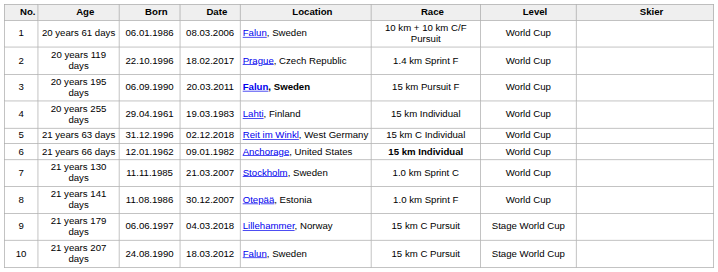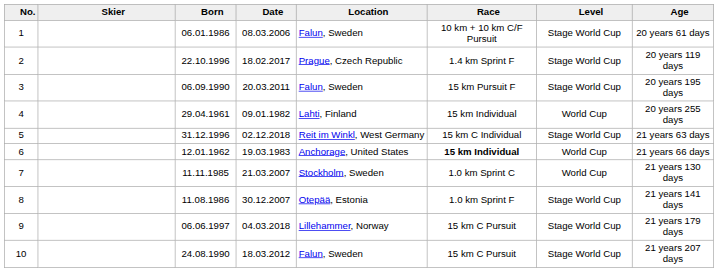 <table class="wikitable sortable" style="background:#fff; font-size:86%; line-height:16px; border:gray solid 1px">
 <tr style="background:#ccc; text-align:center;">
 <th style="width:10px; background:#efefef;">     No.</th>
-<th style="width:110px; background:#efefef;">     Age</th>
+<th style="width:190px; background:#efefef;">     Skier</th>
 <th style="width:80px; background:#efefef;">     Born</th>
 <th style="width:80px; background:#efefef;">     Date</th>
 <th style="width:180px; background:#efefef;">     Location</th>
 <th style="width:150px; background:#efefef;">     Race</th>
 <th style="width:130px; background:#efefef;">     Level</th>
-<th style="width:190px; background:#efefef;">     Skier</th>
+<th style="width:110px; background:#efefef;">     Age</th>
 </tr>
 <tr>
 <td align=center>1</td>
-<td align=center>20 years 61 days</td>
+<td></td>
 <td align=center>06.01.1986</td>
 <td align=center>08.03.2006</td>
 <td align=left> <a href='#'>Falun</a>, Sweden</td>
 <td align=center>10 km + 10 km C/F Pursuit</td>
-<td align=center>World Cup</td>
-<td></td>
+<td align=center>Stage World Cup</td>
+<td align=center>20 years 61 days</td>
 </tr>
 <tr>
 <td align=center>2</td>
-<td align=center>20 years 119 days</td>
+<td></td>
 <td align=center>22.10.1996</td>
 <td align=center>18.02.2017</td>
 <td align=left> <a href='#'>Prague</a>, Czech Republic</td>
 <td align=center>1.4 km Sprint F</td>
-<td align=center>World Cup</td>
-<td></td>
+<td align=center>Stage World Cup</td>
+<td align=center>20 years 119 days</td>
 </tr>
 <tr>
 <td align=center>3</td>
-<td align=center>20 years 195 days</td>
+<td></td>
 <td align=center>06.09.1990</td>
 <td align=center>20.03.2011</td>
-<td align=left><strong> <a href='#'>Falun</a>, Sweden</strong></td>
+<td align=left> <a href='#'>Falun</a>, Sweden</td>
 <td align=center>15 km Pursuit F</td>
-<td align=center>World Cup</td>
-<td></td>
+<td align=center>Stage World Cup</td>
+<td align=center>20 years 195 days</td>
 </tr>
 <tr>
 <td align=center>4</td>
-<td align=center>20 years 255 days</td>
+<td></td>
 <td align=center>29.04.1961</td>
-<td align=center>19.03.1983</td>
+<td align=center>09.01.1982</td>
 <td align=left> <a href='#'>Lahti</a>, Finland</td>
 <td align=center>15 km Individual</td>
 <td align=center>World Cup</td>
-<td></td>
+<td align=center>20 years 255 days</td>
 </tr>
 <tr>
 <td align=center>5</td>
-<td align=center>21 years 63 days</td>
+<td></td>
 <td align=center>31.12.1996</td>
 <td align=center>02.12.2018</td>
 <td align=left> <a href='#'>Reit im Winkl</a>, West Germany</td>
 <td align=center>15 km C Individual</td>
-<td align=center>World Cup</td>
-<td></td>
+<td align=center>Stage World Cup</td>
+<td align=center>21 years 63 days</td>
 </tr>
 <tr>
 <td align=center>6</td>
-<td align=center>21 years 66 days</td>
+<td></td>
 <td align=center>12.01.1962</td>
-<td align=center>09.01.1982</td>
+<td align=center>19.03.1983</td>
 <td align=left> <a href='#'>Anchorage</a>, United States</td>
 <td align=center><strong>15 km Individual</strong></td>
 <td align=center>World Cup</td>
-<td></td>
+<td align=center>21 years 66 days</td>
 </tr>
 <tr>
 <td align=center>7</td>
-<td align=center>21 years 130 days</td>
+<td></td>
 <td align=center>11.11.1985</td>
 <td align=center>21.03.2007</td>
 <td align=left> <a href='#'>Stockholm</a>, Sweden</td>
 <td align=center>1.0 km Sprint C</td>
 <td align=center>World Cup</td>
-<td></td>
+<td align=center>21 years 130 days</td>
 </tr>
 <tr>
 <td align=center>8</td>
-<td align=center>21 years 141 days</td>
+<td></td>
 <td align=center>11.08.1986</td>
 <td align=center>30.12.2007</td>
 <td align=left> <a href='#'>Otepää</a>, Estonia</td>
 <td align=center>1.0 km Sprint F</td>
-<td align=center>World Cup</td>
-<td></td>
+<td align=center>Stage World Cup</td>
+<td align=center>21 years 141 days</td>
 </tr>
 <tr>
 <td align=center>9</td>
-<td align=center>21 years 179 days</td>
+<td></td>
 <td align=center>06.06.1997</td>
 <td align=center>04.03.2018</td>
 <td align=left> <a href='#'>Lillehammer</a>, Norway</td>
 <td align=center>15 km C Pursuit</td>
 <td align=center>Stage World Cup</td>
-<td></td>
+<td align=center>21 years 179 days</td>
 </tr>
 <tr>
 <td align=center>10</td>
-<td align=center>21 years 207 days</td>
+<td></td>
 <td align=center>24.08.1990</td>
 <td align=center>18.03.2012</td>
 <td align=left> <a href='#'>Falun</a>, Sweden</td>
 <td align=center>15 km C Pursuit</td>
 <td align=center>Stage World Cup</td>
-<td></td>
+<td align=center>21 years 207 days</td>
 </tr>
 </table>
